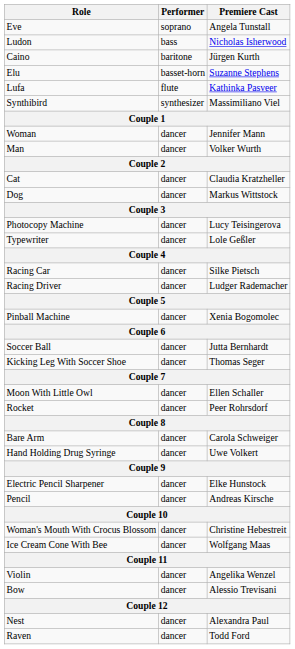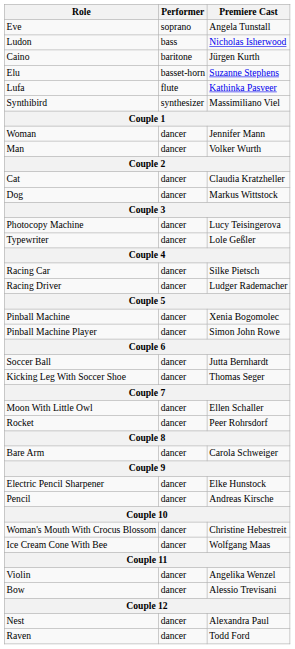 <table class="wikitable" border="1">
 <tr>
 <th>Role</th>
 <th>Performer</th>
 <th>Premiere Cast</th>
 </tr>
 <tr>
 <td>Eve</td>
 <td>soprano</td>
 <td>Angela Tunstall</td>
 </tr>
 <tr>
 <td>Ludon</td>
 <td>bass</td>
 <td><a href='#'>Nicholas Isherwood</a></td>
 </tr>
 <tr>
 <td>Caino</td>
 <td>baritone</td>
 <td>Jürgen Kurth</td>
 </tr>
 <tr>
 <td>Elu</td>
 <td>basset-horn</td>
 <td><a href='#'>Suzanne Stephens</a></td>
 </tr>
 <tr>
 <td>Lufa</td>
 <td>flute</td>
 <td><a href='#'>Kathinka Pasveer</a></td>
 </tr>
 <tr>
 <td>Synthibird</td>
 <td>synthesizer</td>
 <td>Massimiliano Viel</td>
 </tr>
 <tr>
 <th colspan="3">Couple 1</th>
 </tr>
 <tr>
 <td>Woman</td>
 <td>dancer</td>
 <td>Jennifer Mann</td>
 </tr>
 <tr>
 <td>Man</td>
 <td>dancer</td>
 <td>Volker Wurth</td>
 </tr>
 <tr>
 <th colspan="3">Couple 2</th>
 </tr>
 <tr>
 <td>Cat</td>
 <td>dancer</td>
 <td>Claudia Kratzheller</td>
 </tr>
 <tr>
 <td>Dog</td>
 <td>dancer</td>
 <td>Markus Wittstock</td>
 </tr>
 <tr>
 <th colspan="3">Couple 3</th>
 </tr>
 <tr>
 <td>Photocopy Machine</td>
 <td>dancer</td>
 <td>Lucy Teisingerova</td>
 </tr>
 <tr>
 <td>Typewriter</td>
 <td>dancer</td>
 <td>Lole Geßler</td>
 </tr>
 <tr>
 <th colspan="3">Couple 4</th>
 </tr>
 <tr>
 <td>Racing Car</td>
 <td>dancer</td>
 <td>Silke Pietsch</td>
 </tr>
 <tr>
 <td>Racing Driver</td>
 <td>dancer</td>
 <td>Ludger Rademacher</td>
 </tr>
 <tr>
 <th colspan="3">Couple 5</th>
 </tr>
 <tr>
 <td>Pinball Machine</td>
 <td>dancer</td>
 <td>Xenia Bogomolec</td>
 </tr>
 <tr>
+<td>Pinball Machine Player</td>
+<td>dancer</td>
+<td>Simon John Rowe</td>
+</tr>
+<tr>
 <th colspan="3">Couple 6</th>
 </tr>
 <tr>
 <td>Soccer Ball</td>
 <td>dancer</td>
 <td>Jutta Bernhardt</td>
 </tr>
 <tr>
 <td>Kicking Leg With Soccer Shoe</td>
 <td>dancer</td>
 <td>Thomas Seger</td>
 </tr>
 <tr>
 <th colspan="3">Couple 7</th>
 </tr>
 <tr>
 <td>Moon With Little Owl</td>
 <td>dancer</td>
 <td>Ellen Schaller</td>
 </tr>
 <tr>
 <td>Rocket</td>
 <td>dancer</td>
 <td>Peer Rohrsdorf</td>
 </tr>
 <tr>
 <th colspan="3">Couple 8</th>
 </tr>
 <tr>
 <td>Bare Arm</td>
 <td>dancer</td>
 <td>Carola Schweiger</td>
-</tr>
-<tr>
-<td>Hand Holding Drug Syringe</td>
-<td>dancer</td>
-<td>Uwe Volkert</td>
 </tr>
 <tr>
 <th colspan="3">Couple 9</th>
 </tr>
 <tr>
 <td>Electric Pencil Sharpener</td>
 <td>dancer</td>
 <td>Elke Hunstock</td>
 </tr>
 <tr>
 <td>Pencil</td>
 <td>dancer</td>
 <td>Andreas Kirsche</td>
 </tr>
 <tr>
 <th colspan="3">Couple 10</th>
 </tr>
 <tr>
 <td>Woman's Mouth With Crocus Blossom</td>
 <td>dancer</td>
 <td>Christine Hebestreit</td>
 </tr>
 <tr>
 <td>Ice Cream Cone With Bee</td>
 <td>dancer</td>
 <td>Wolfgang Maas</td>
 </tr>
 <tr>
 <th colspan="3">Couple 11</th>
 </tr>
 <tr>
 <td>Violin</td>
 <td>dancer</td>
 <td>Angelika Wenzel</td>
 </tr>
 <tr>
 <td>Bow</td>
 <td>dancer</td>
 <td>Alessio Trevisani</td>
 </tr>
 <tr>
 <th colspan="3">Couple 12</th>
 </tr>
 <tr>
 <td>Nest</td>
 <td>dancer</td>
 <td>Alexandra Paul</td>
 </tr>
 <tr>
 <td>Raven</td>
 <td>dancer</td>
 <td>Todd Ford</td>
 </tr>
 </table>
